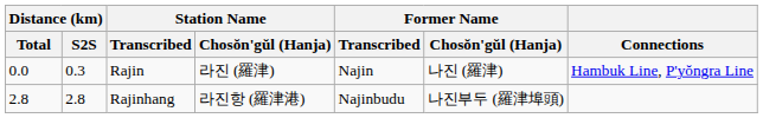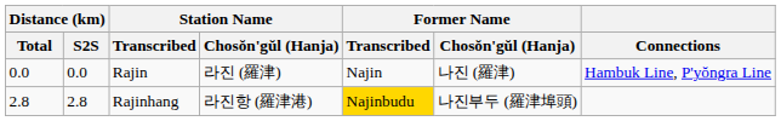 <table class="wikitable" style="font-size:90%;">
 <tr>
 <th colspan="2">Distance (km)</th>
 <th colspan="2">Station Name</th>
 <th colspan="2">Former Name</th>
 <th></th>
 </tr>
 <tr>
 <th>Total</th>
 <th>S2S</th>
 <th>Transcribed</th>
 <th>Chosŏn'gŭl (Hanja)</th>
 <th>Transcribed</th>
 <th>Chosŏn'gŭl (Hanja)</th>
 <th>Connections</th>
 </tr>
 <tr>
 <td>0.0</td>
-<td>0.3</td>
+<td>0.0</td>
 <td>Rajin</td>
 <td>라진 (羅津)</td>
 <td>Najin</td>
 <td>나진 (羅津)</td>
 <td><a href='#'>Hambuk Line</a>, <a href='#'>P'yŏngra Line</a></td>
 </tr>
 <tr>
 <td>2.8</td>
 <td>2.8</td>
 <td>Rajinhang</td>
 <td>라진항 (羅津港)</td>
-<td>Najinbudu</td>
+<td style="background: gold;">Najinbudu</td>
 <td>나진부두 (羅津埠頭)</td>
 <td></td>
 </tr>
 </table>
